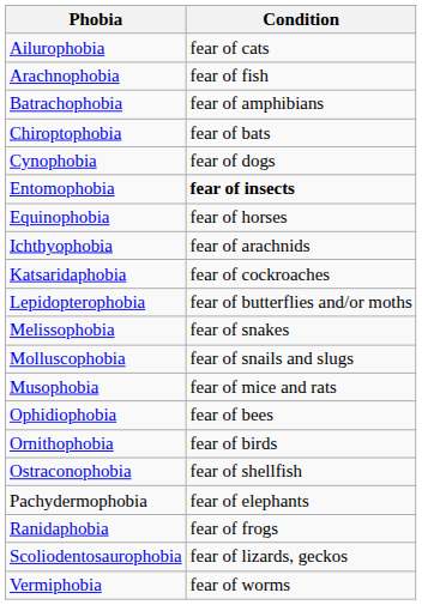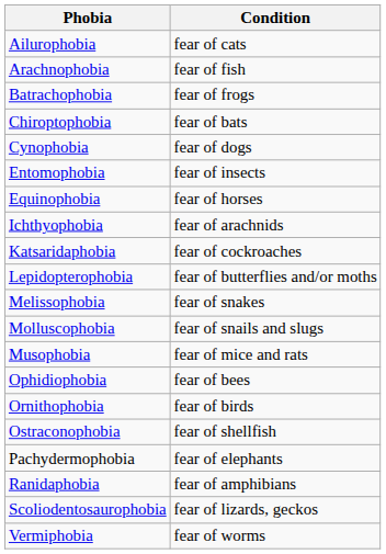 <table class="wikitable sortable mw-collapsible">
 <tr>
 <th>Phobia</th>
 <th>Condition</th>
 </tr>
 <tr>
 <td><a href='#'>Ailurophobia</a></td>
 <td>fear of cats</td>
 </tr>
 <tr>
 <td><a href='#'>Arachnophobia</a></td>
 <td>fear of fish</td>
 </tr>
 <tr>
 <td><a href='#'>Batrachophobia</a></td>
-<td>fear of amphibians</td>
+<td>fear of frogs</td>
 </tr>
 <tr>
 <td><a href='#'>Chiroptophobia</a></td>
 <td>fear of bats</td>
 </tr>
 <tr>
 <td><a href='#'>Cynophobia</a></td>
 <td>fear of dogs</td>
 </tr>
 <tr>
 <td><a href='#'>Entomophobia</a></td>
-<td><strong>fear of insects</strong></td>
+<td>fear of insects</td>
 </tr>
 <tr>
 <td><a href='#'>Equinophobia</a></td>
 <td>fear of horses</td>
 </tr>
 <tr>
 <td><a href='#'>Ichthyophobia</a></td>
 <td>fear of arachnids</td>
 </tr>
 <tr>
 <td><a href='#'>Katsaridaphobia</a></td>
 <td>fear of cockroaches</td>
 </tr>
 <tr>
 <td><a href='#'>Lepidopterophobia</a></td>
 <td>fear of butterflies and/or moths</td>
 </tr>
 <tr>
 <td><a href='#'>Melissophobia</a></td>
 <td>fear of snakes</td>
 </tr>
 <tr>
 <td><a href='#'>Molluscophobia</a></td>
 <td>fear of snails and slugs</td>
 </tr>
 <tr>
 <td><a href='#'>Musophobia</a></td>
 <td>fear of mice and rats</td>
 </tr>
 <tr>
 <td><a href='#'>Ophidiophobia</a></td>
 <td>fear of bees</td>
 </tr>
 <tr>
 <td><a href='#'>Ornithophobia</a></td>
 <td>fear of birds</td>
 </tr>
 <tr>
 <td><a href='#'>Ostraconophobia</a></td>
 <td>fear of shellfish</td>
 </tr>
 <tr>
 <td>Pachydermophobia</td>
 <td>fear of elephants</td>
 </tr>
 <tr>
 <td><a href='#'>Ranidaphobia</a></td>
-<td>fear of frogs</td>
+<td>fear of amphibians</td>
 </tr>
 <tr>
 <td><a href='#'>Scoliodentosaurophobia</a></td>
 <td>fear of lizards, geckos</td>
 </tr>
 <tr>
 <td><a href='#'>Vermiphobia</a></td>
 <td>fear of worms</td>
 </tr>
 </table>
